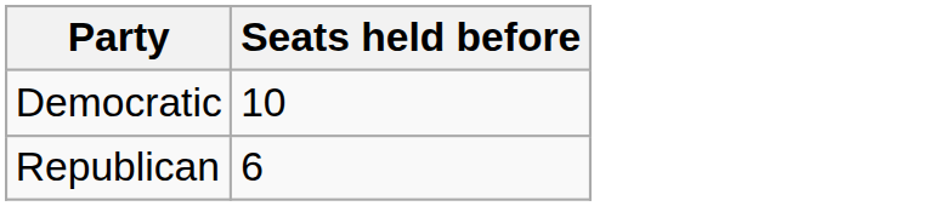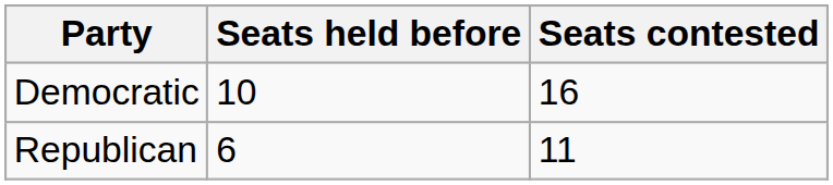 <table class="wikitable">
 <tr>
 <th>Party</th>
 <th>Seats held before</th>
+<th>Seats contested</th>
 </tr>
 <tr>
 <td>Democratic</td>
 <td>10</td>
+<td>16</td>
 </tr>
 <tr>
 <td>Republican</td>
 <td>6</td>
+<td>11</td>
 </tr>
 </table>
